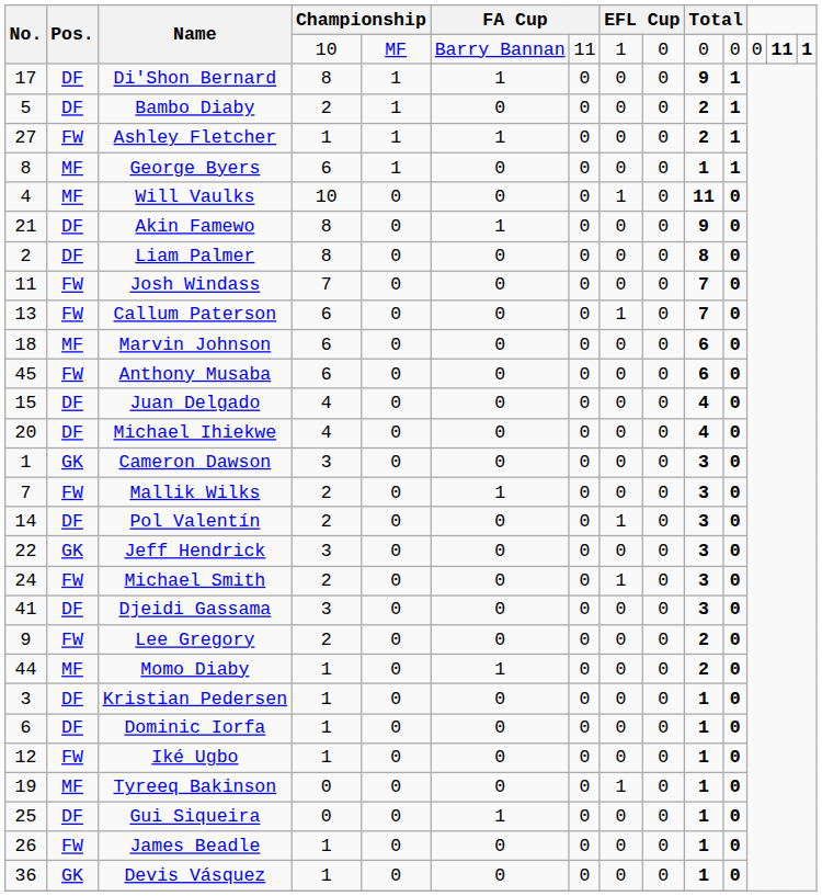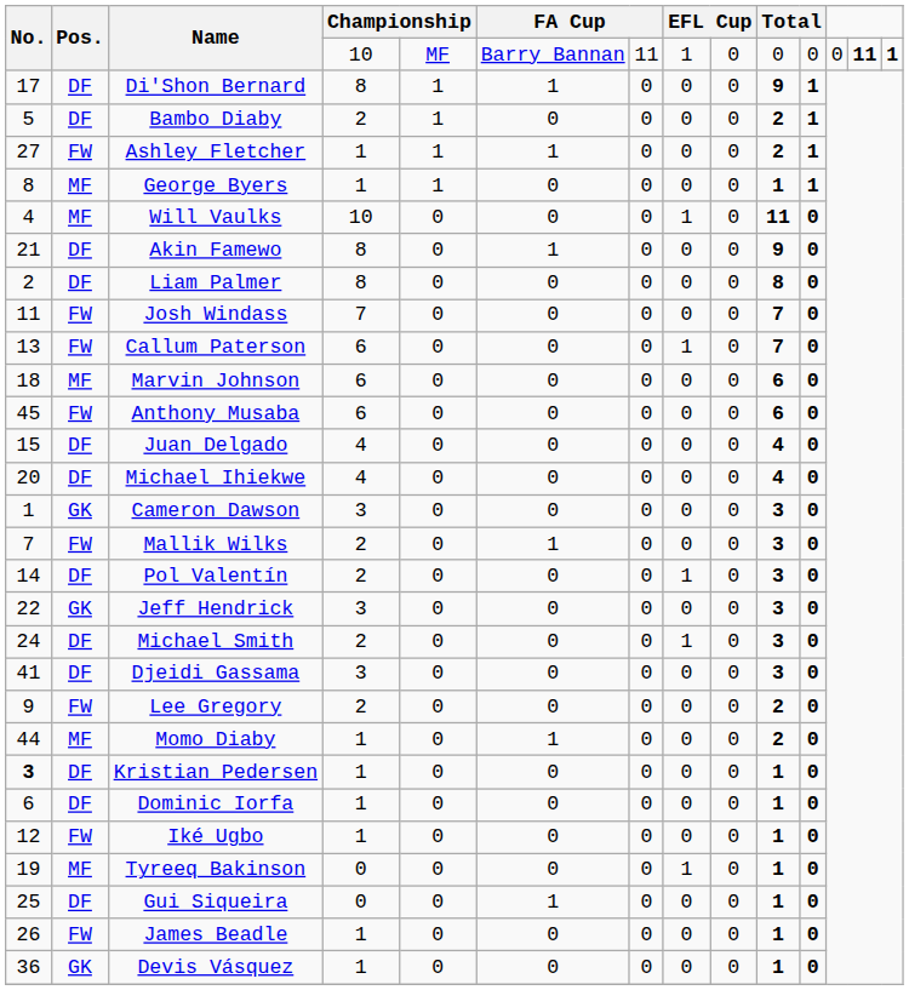 <table class="wikitable sortable" style="text-align:center">
 <tr>
 <th rowspan="2">No.</th>
 <th rowspan="2">Pos.</th>
 <th rowspan="2">Name</th>
 <th colspan="2">Championship</th>
 <th colspan="2">FA Cup</th>
 <th colspan="2">EFL Cup</th>
 <th colspan="2">Total</th>
 </tr>
 <tr>
 <td>10</td>
 <td><a href='#'>MF</a></td>
 <td><a href='#'>Barry Bannan</a></td>
 <td>11</td>
 <td>1</td>
 <td>0</td>
 <td>0</td>
 <td>0</td>
 <td>0</td>
 <td><strong>11</strong></td>
 <td><strong>1</strong></td>
 </tr>
 <tr>
 <td>17</td>
 <td><a href='#'>DF</a></td>
 <td><a href='#'>Di'Shon Bernard</a></td>
 <td>8</td>
 <td>1</td>
 <td>1</td>
 <td>0</td>
 <td>0</td>
 <td>0</td>
 <td><strong>9</strong></td>
 <td><strong>1</strong></td>
 </tr>
 <tr>
 <td>5</td>
 <td><a href='#'>DF</a></td>
 <td><a href='#'>Bambo Diaby</a></td>
 <td>2</td>
 <td>1</td>
 <td>0</td>
 <td>0</td>
 <td>0</td>
 <td>0</td>
 <td><strong>2</strong></td>
 <td><strong>1</strong></td>
 </tr>
 <tr>
 <td>27</td>
 <td><a href='#'>FW</a></td>
 <td><a href='#'>Ashley Fletcher</a></td>
 <td>1</td>
 <td>1</td>
 <td>1</td>
 <td>0</td>
 <td>0</td>
 <td>0</td>
 <td><strong>2</strong></td>
 <td><strong>1</strong></td>
 </tr>
 <tr>
 <td>8</td>
 <td><a href='#'>MF</a></td>
 <td><a href='#'>George Byers</a></td>
-<td>6</td>
+<td>1</td>
 <td>1</td>
 <td>0</td>
 <td>0</td>
 <td>0</td>
 <td>0</td>
 <td><strong>1</strong></td>
 <td><strong>1</strong></td>
 </tr>
 <tr>
 <td>4</td>
 <td><a href='#'>MF</a></td>
 <td><a href='#'>Will Vaulks</a></td>
 <td>10</td>
 <td>0</td>
 <td>0</td>
 <td>0</td>
 <td>1</td>
 <td>0</td>
 <td><strong>11</strong></td>
 <td><strong>0</strong></td>
 </tr>
 <tr>
 <td>21</td>
 <td><a href='#'>DF</a></td>
 <td><a href='#'>Akin Famewo</a></td>
 <td>8</td>
 <td>0</td>
 <td>1</td>
 <td>0</td>
 <td>0</td>
 <td>0</td>
 <td><strong>9</strong></td>
 <td><strong>0</strong></td>
 </tr>
 <tr>
 <td>2</td>
 <td><a href='#'>DF</a></td>
 <td><a href='#'>Liam Palmer</a></td>
 <td>8</td>
 <td>0</td>
 <td>0</td>
 <td>0</td>
 <td>0</td>
 <td>0</td>
 <td><strong>8</strong></td>
 <td><strong>0</strong></td>
 </tr>
 <tr>
 <td>11</td>
 <td><a href='#'>FW</a></td>
 <td><a href='#'>Josh Windass</a></td>
 <td>7</td>
 <td>0</td>
 <td>0</td>
 <td>0</td>
 <td>0</td>
 <td>0</td>
 <td><strong>7</strong></td>
 <td><strong>0</strong></td>
 </tr>
 <tr>
 <td>13</td>
 <td><a href='#'>FW</a></td>
 <td><a href='#'>Callum Paterson</a></td>
 <td>6</td>
 <td>0</td>
 <td>0</td>
 <td>0</td>
 <td>1</td>
 <td>0</td>
 <td><strong>7</strong></td>
 <td><strong>0</strong></td>
 </tr>
 <tr>
 <td>18</td>
 <td><a href='#'>MF</a></td>
 <td><a href='#'>Marvin Johnson</a></td>
 <td>6</td>
 <td>0</td>
 <td>0</td>
 <td>0</td>
 <td>0</td>
 <td>0</td>
 <td><strong>6</strong></td>
 <td><strong>0</strong></td>
 </tr>
 <tr>
 <td>45</td>
 <td><a href='#'>FW</a></td>
 <td><a href='#'>Anthony Musaba</a></td>
 <td>6</td>
 <td>0</td>
 <td>0</td>
 <td>0</td>
 <td>0</td>
 <td>0</td>
 <td><strong>6</strong></td>
 <td><strong>0</strong></td>
 </tr>
 <tr>
 <td>15</td>
 <td><a href='#'>DF</a></td>
 <td><a href='#'>Juan Delgado</a></td>
 <td>4</td>
 <td>0</td>
 <td>0</td>
 <td>0</td>
 <td>0</td>
 <td>0</td>
 <td><strong>4</strong></td>
 <td><strong>0</strong></td>
 </tr>
 <tr>
 <td>20</td>
 <td><a href='#'>DF</a></td>
 <td><a href='#'>Michael Ihiekwe</a></td>
 <td>4</td>
 <td>0</td>
 <td>0</td>
 <td>0</td>
 <td>0</td>
 <td>0</td>
 <td><strong>4</strong></td>
 <td><strong>0</strong></td>
 </tr>
 <tr>
 <td>1</td>
 <td><a href='#'>GK</a></td>
 <td><a href='#'>Cameron Dawson</a></td>
 <td>3</td>
 <td>0</td>
 <td>0</td>
 <td>0</td>
 <td>0</td>
 <td>0</td>
 <td><strong>3</strong></td>
 <td><strong>0</strong></td>
 </tr>
 <tr>
 <td>7</td>
 <td><a href='#'>FW</a></td>
 <td><a href='#'>Mallik Wilks</a></td>
 <td>2</td>
 <td>0</td>
 <td>1</td>
 <td>0</td>
 <td>0</td>
 <td>0</td>
 <td><strong>3</strong></td>
 <td><strong>0</strong></td>
 </tr>
 <tr>
 <td>14</td>
 <td><a href='#'>DF</a></td>
 <td><a href='#'>Pol Valentín</a></td>
 <td>2</td>
 <td>0</td>
 <td>0</td>
 <td>0</td>
 <td>1</td>
 <td>0</td>
 <td><strong>3</strong></td>
 <td><strong>0</strong></td>
 </tr>
 <tr>
 <td>22</td>
 <td><a href='#'>GK</a></td>
 <td><a href='#'>Jeff Hendrick</a></td>
 <td>3</td>
 <td>0</td>
 <td>0</td>
 <td>0</td>
 <td>0</td>
 <td>0</td>
 <td><strong>3</strong></td>
 <td><strong>0</strong></td>
 </tr>
 <tr>
 <td>24</td>
-<td><a href='#'>FW</a></td>
+<td><a href='#'>DF</a></td>
 <td><a href='#'>Michael Smith</a></td>
 <td>2</td>
 <td>0</td>
 <td>0</td>
 <td>0</td>
 <td>1</td>
 <td>0</td>
 <td><strong>3</strong></td>
 <td><strong>0</strong></td>
 </tr>
 <tr>
 <td>41</td>
 <td><a href='#'>DF</a></td>
 <td><a href='#'>Djeidi Gassama</a></td>
 <td>3</td>
 <td>0</td>
 <td>0</td>
 <td>0</td>
 <td>0</td>
 <td>0</td>
 <td><strong>3</strong></td>
 <td><strong>0</strong></td>
 </tr>
 <tr>
 <td>9</td>
 <td><a href='#'>FW</a></td>
 <td><a href='#'>Lee Gregory</a></td>
 <td>2</td>
 <td>0</td>
 <td>0</td>
 <td>0</td>
 <td>0</td>
 <td>0</td>
 <td><strong>2</strong></td>
 <td><strong>0</strong></td>
 </tr>
 <tr>
 <td>44</td>
 <td><a href='#'>MF</a></td>
 <td><a href='#'>Momo Diaby</a></td>
 <td>1</td>
 <td>0</td>
 <td>1</td>
 <td>0</td>
 <td>0</td>
 <td>0</td>
 <td><strong>2</strong></td>
 <td><strong>0</strong></td>
 </tr>
 <tr>
-<td>3</td>
+<td><strong>3</strong></td>
 <td><a href='#'>DF</a></td>
 <td><a href='#'>Kristian Pedersen</a></td>
 <td>1</td>
 <td>0</td>
 <td>0</td>
 <td>0</td>
 <td>0</td>
 <td>0</td>
 <td><strong>1</strong></td>
 <td><strong>0</strong></td>
 </tr>
 <tr>
 <td>6</td>
 <td><a href='#'>DF</a></td>
 <td><a href='#'>Dominic Iorfa</a></td>
 <td>1</td>
 <td>0</td>
 <td>0</td>
 <td>0</td>
 <td>0</td>
 <td>0</td>
 <td><strong>1</strong></td>
 <td><strong>0</strong></td>
 </tr>
 <tr>
 <td>12</td>
 <td><a href='#'>FW</a></td>
 <td><a href='#'>Iké Ugbo</a></td>
 <td>1</td>
 <td>0</td>
 <td>0</td>
 <td>0</td>
 <td>0</td>
 <td>0</td>
 <td><strong>1</strong></td>
 <td><strong>0</strong></td>
 </tr>
 <tr>
 <td>19</td>
 <td><a href='#'>MF</a></td>
 <td><a href='#'>Tyreeq Bakinson</a></td>
 <td>0</td>
 <td>0</td>
 <td>0</td>
 <td>0</td>
 <td>1</td>
 <td>0</td>
 <td><strong>1</strong></td>
 <td><strong>0</strong></td>
 </tr>
 <tr>
 <td>25</td>
 <td><a href='#'>DF</a></td>
 <td><a href='#'>Gui Siqueira</a></td>
 <td>0</td>
 <td>0</td>
 <td>1</td>
 <td>0</td>
 <td>0</td>
 <td>0</td>
 <td><strong>1</strong></td>
 <td><strong>0</strong></td>
 </tr>
 <tr>
 <td>26</td>
 <td><a href='#'>FW</a></td>
 <td><a href='#'>James Beadle</a></td>
 <td>1</td>
 <td>0</td>
 <td>0</td>
 <td>0</td>
 <td>0</td>
 <td>0</td>
 <td><strong>1</strong></td>
 <td><strong>0</strong></td>
 </tr>
 <tr>
 <td>36</td>
 <td><a href='#'>GK</a></td>
 <td><a href='#'>Devis Vásquez</a></td>
 <td>1</td>
 <td>0</td>
 <td>0</td>
 <td>0</td>
 <td>0</td>
 <td>0</td>
 <td><strong>1</strong></td>
 <td><strong>0</strong></td>
 </tr>
 <tr>
 </tr>
 </table>
